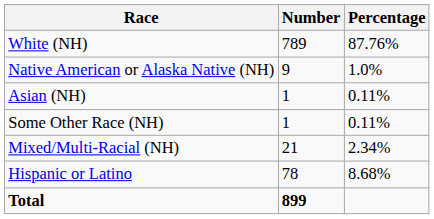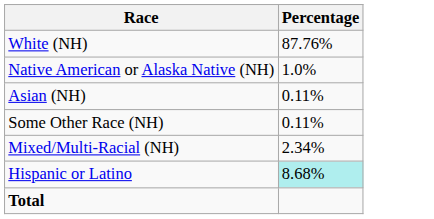 <table class="wikitable">
 <tr>
 <th>Race</th>
-<th>Number</th>
 <th>Percentage</th>
 </tr>
 <tr>
 <td><a href='#'>White</a> (NH)</td>
-<td>789</td>
 <td>87.76%</td>
 </tr>
 <tr>
 <td><a href='#'>Native American</a> or <a href='#'>Alaska Native</a> (NH)</td>
-<td>9</td>
 <td>1.0%</td>
 </tr>
 <tr>
 <td><a href='#'>Asian</a> (NH)</td>
-<td>1</td>
 <td>0.11%</td>
 </tr>
 <tr>
 <td>Some Other Race (NH)</td>
-<td>1</td>
 <td>0.11%</td>
 </tr>
 <tr>
 <td><a href='#'>Mixed/Multi-Racial</a> (NH)</td>
-<td>21</td>
 <td>2.34%</td>
 </tr>
 <tr>
 <td><a href='#'>Hispanic or Latino</a></td>
-<td>78</td>
-<td>8.68%</td>
+<td style="background: paleturquoise;">8.68%</td>
 </tr>
 <tr>
 <td><strong>Total</strong></td>
-<td><strong>899</strong></td>
 <td></td>
 </tr>
 </table>
